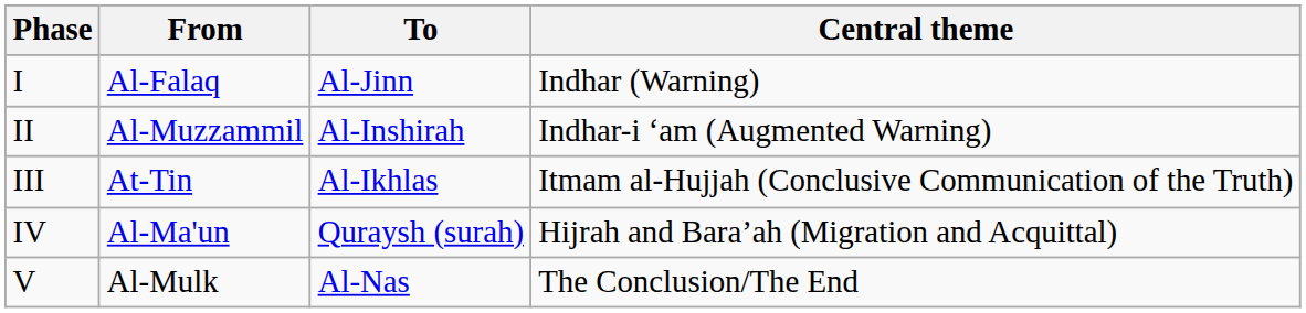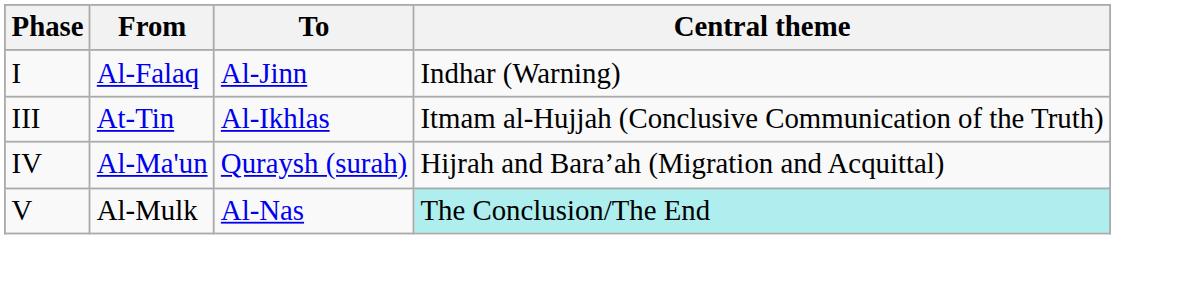 <table class="wikitable">
 <tr>
 <th>Phase</th>
 <th>From</th>
 <th>To</th>
 <th>Central theme</th>
 </tr>
 <tr>
 <td>I</td>
 <td><a href='#'>Al-Falaq</a> </td>
 <td><a href='#'>Al-Jinn</a> </td>
 <td>Indhar (Warning)</td>
-</tr>
-<tr>
-<td>II</td>
-<td><a href='#'>Al-Muzzammil</a> </td>
-<td><a href='#'>Al-Inshirah</a> </td>
-<td>Indhar-i ‘am (Augmented Warning)</td>
 </tr>
 <tr>
 <td>III</td>
 <td><a href='#'>At-Tin</a> </td>
 <td><a href='#'>Al-Ikhlas</a> </td>
 <td>Itmam al-Hujjah (Conclusive Communication of the Truth)</td>
 </tr>
 <tr>
 <td>IV</td>
 <td><a href='#'>Al-Ma'un</a> </td>
 <td><a href='#'>Quraysh (surah)</a> </td>
 <td>Hijrah and Bara’ah (Migration and Acquittal)</td>
 </tr>
 <tr>
 <td>V</td>
 <td>Al-Mulk </td>
 <td><a href='#'>Al-Nas</a> </td>
-<td>The Conclusion/The End</td>
+<td style="background: paleturquoise;">The Conclusion/The End</td>
 </tr>
 </table>
